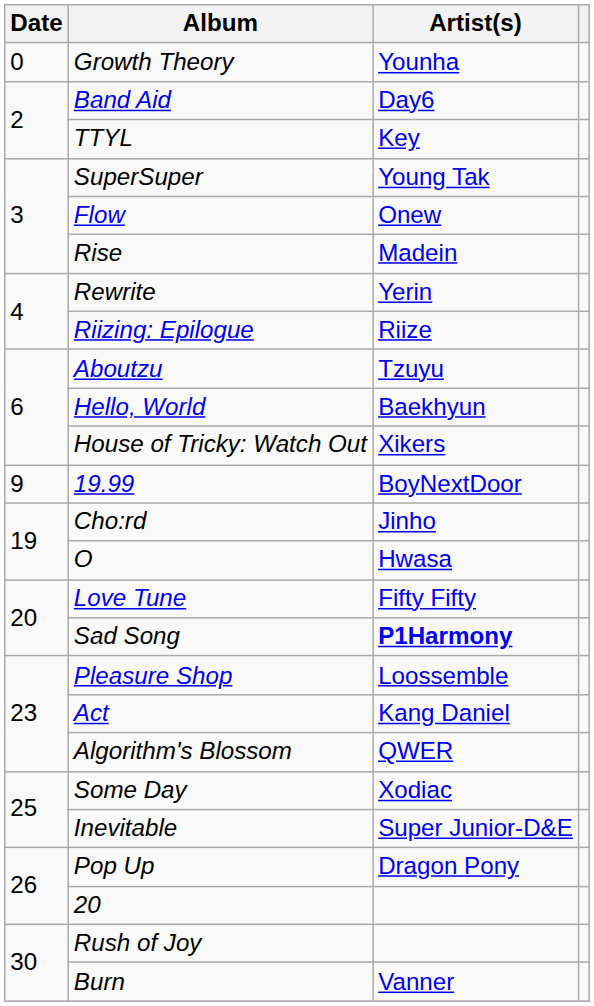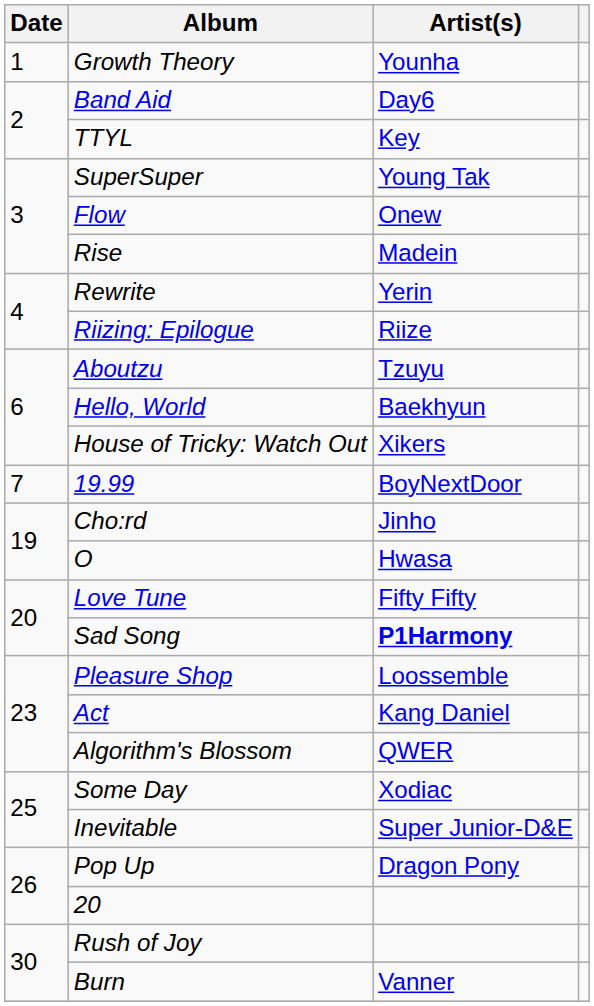 <table class="wikitable">
 <tr>
 <th>Date</th>
 <th>Album</th>
 <th>Artist(s)</th>
 <th></th>
 </tr>
 <tr>
-<td>0</td>
+<td>1</td>
 <td><em>Growth Theory</em></td>
 <td><a href='#'>Younha</a></td>
 <td></td>
 </tr>
 <tr>
 <td rowspan="2">2</td>
 <td><em><a href='#'>Band Aid</a></em></td>
 <td><a href='#'>Day6</a></td>
 <td></td>
 </tr>
 <tr>
 <td><em>TTYL</em></td>
 <td><a href='#'>Key</a></td>
 <td></td>
 </tr>
 <tr>
 <td rowspan="3">3</td>
 <td><em>SuperSuper</em></td>
 <td><a href='#'>Young Tak</a></td>
 <td></td>
 </tr>
 <tr>
 <td><em><a href='#'>Flow</a></em></td>
 <td><a href='#'>Onew</a></td>
 <td></td>
 </tr>
 <tr>
 <td><em>Rise</em></td>
 <td><a href='#'>Madein</a></td>
 <td></td>
 </tr>
 <tr>
 <td rowspan="2">4</td>
 <td><em>Rewrite</em></td>
 <td><a href='#'>Yerin</a></td>
 <td></td>
 </tr>
 <tr>
 <td><em><a href='#'>Riizing: Epilogue</a></em></td>
 <td><a href='#'>Riize</a></td>
 <td></td>
 </tr>
 <tr>
 <td rowspan="3">6</td>
 <td><em><a href='#'>Aboutzu</a></em></td>
 <td><a href='#'>Tzuyu</a></td>
 <td></td>
 </tr>
 <tr>
 <td><em><a href='#'>Hello, World</a></em></td>
 <td><a href='#'>Baekhyun</a></td>
 <td></td>
 </tr>
 <tr>
 <td><em>House of Tricky: Watch Out</em></td>
 <td><a href='#'>Xikers</a></td>
 <td></td>
 </tr>
 <tr>
-<td>9</td>
+<td>7</td>
 <td><em><a href='#'>19.99</a></em></td>
 <td><a href='#'>BoyNextDoor</a></td>
 <td></td>
 </tr>
 <tr>
 <td rowspan="2">19</td>
 <td><em>Cho:rd</em></td>
 <td><a href='#'>Jinho</a></td>
 <td></td>
 </tr>
 <tr>
 <td><em>O</em></td>
 <td><a href='#'>Hwasa</a></td>
 <td></td>
 </tr>
 <tr>
 <td rowspan="2">20</td>
 <td><em><a href='#'>Love Tune</a></em></td>
 <td><a href='#'>Fifty Fifty</a></td>
 <td></td>
 </tr>
 <tr>
 <td><em>Sad Song</em></td>
 <td><strong><a href='#'>P1Harmony</a></strong></td>
 <td></td>
 </tr>
 <tr>
 <td rowspan="3">23</td>
 <td><em><a href='#'>Pleasure Shop</a></em></td>
 <td><a href='#'>Loossemble</a></td>
 <td></td>
 </tr>
 <tr>
 <td><em><a href='#'>Act</a></em></td>
 <td><a href='#'>Kang Daniel</a></td>
 <td></td>
 </tr>
 <tr>
 <td><em>Algorithm's Blossom</em></td>
 <td><a href='#'>QWER</a></td>
 <td></td>
 </tr>
 <tr>
 <td rowspan="2">25</td>
 <td><em>Some Day</em></td>
 <td><a href='#'>Xodiac</a></td>
 <td></td>
 </tr>
 <tr>
 <td><em>Inevitable</em></td>
 <td><a href='#'>Super Junior-D&E</a></td>
 <td></td>
 </tr>
 <tr>
 <td rowspan="2">26</td>
 <td><em>Pop Up</em></td>
 <td><a href='#'>Dragon Pony</a></td>
 <td></td>
 </tr>
 <tr>
 <td><em>20</em></td>
 <td></td>
 <td></td>
 </tr>
 <tr>
 <td rowspan="2">30</td>
 <td><em>Rush of Joy</em></td>
 <td></td>
 <td></td>
 </tr>
 <tr>
 <td><em>Burn</em></td>
 <td><a href='#'>Vanner</a></td>
 <td></td>
 </tr>
 <tr>
 </tr>
 </table>
